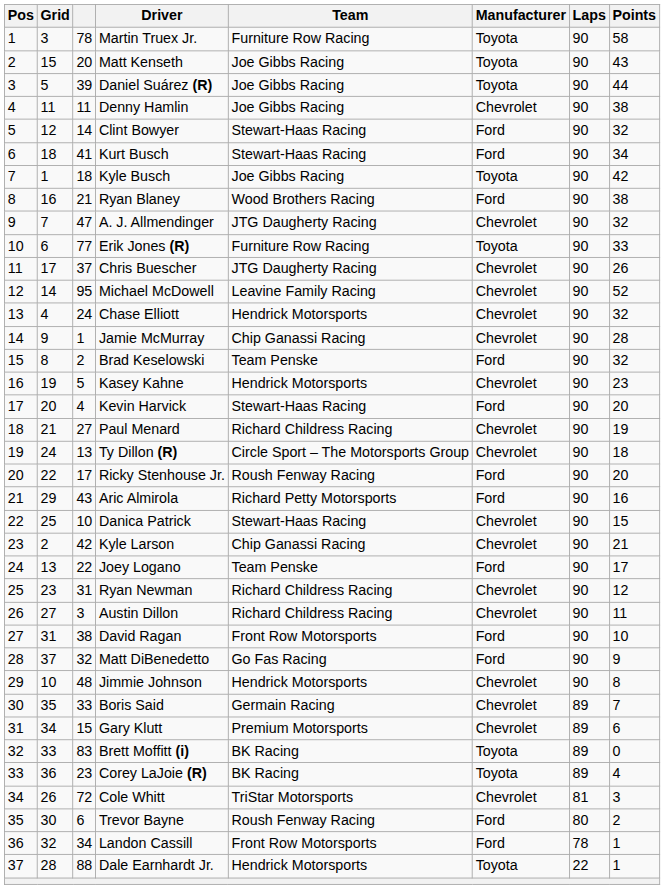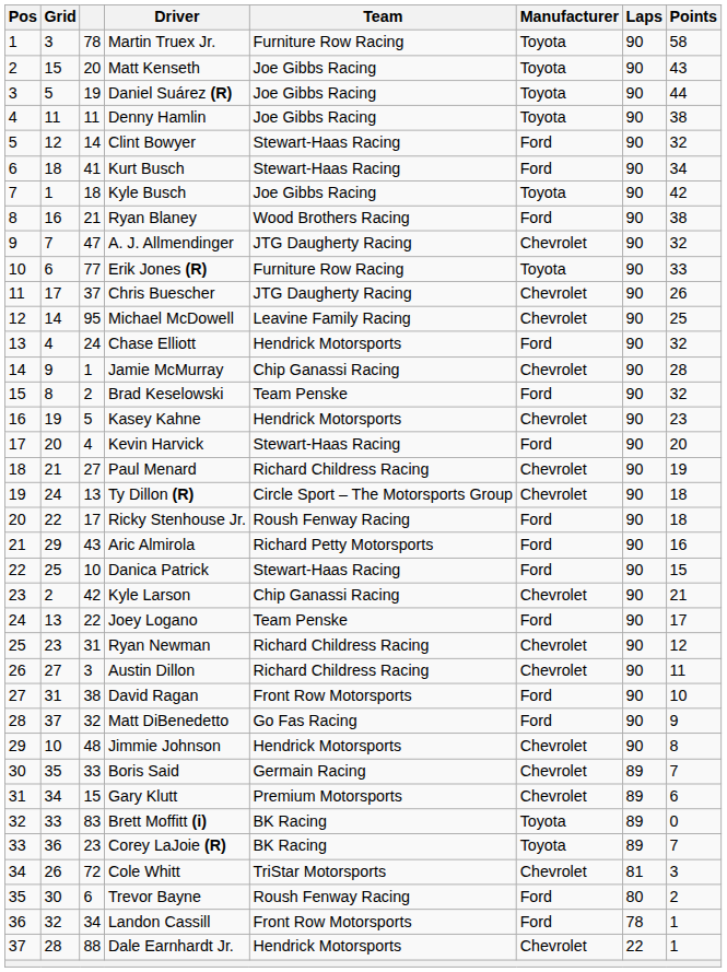 <table class="wikitable" style="font-size:98%">
 <tr>
 <th>Pos</th>
 <th>Grid</th>
 <th></th>
 <th>Driver</th>
 <th>Team</th>
 <th>Manufacturer</th>
 <th>Laps</th>
 <th>Points</th>
 </tr>
 <tr>
 <td>1</td>
 <td>3</td>
 <td>78</td>
 <td>Martin Truex Jr.</td>
 <td>Furniture Row Racing</td>
 <td>Toyota</td>
 <td>90</td>
 <td>58</td>
 </tr>
 <tr>
 <td>2</td>
 <td>15</td>
 <td>20</td>
 <td>Matt Kenseth</td>
 <td>Joe Gibbs Racing</td>
 <td>Toyota</td>
 <td>90</td>
 <td>43</td>
 </tr>
 <tr>
 <td>3</td>
 <td>5</td>
-<td>39</td>
+<td>19</td>
 <td>Daniel Suárez <strong>(R)</strong></td>
 <td>Joe Gibbs Racing</td>
 <td>Toyota</td>
 <td>90</td>
 <td>44</td>
 </tr>
 <tr>
 <td>4</td>
 <td>11</td>
 <td>11</td>
 <td>Denny Hamlin</td>
 <td>Joe Gibbs Racing</td>
-<td>Chevrolet</td>
+<td>Toyota</td>
 <td>90</td>
 <td>38</td>
 </tr>
 <tr>
 <td>5</td>
 <td>12</td>
 <td>14</td>
 <td>Clint Bowyer</td>
 <td>Stewart-Haas Racing</td>
 <td>Ford</td>
 <td>90</td>
 <td>32</td>
 </tr>
 <tr>
 <td>6</td>
 <td>18</td>
 <td>41</td>
 <td>Kurt Busch</td>
 <td>Stewart-Haas Racing</td>
 <td>Ford</td>
 <td>90</td>
 <td>34</td>
 </tr>
 <tr>
 <td>7</td>
 <td>1</td>
 <td>18</td>
 <td>Kyle Busch</td>
 <td>Joe Gibbs Racing</td>
 <td>Toyota</td>
 <td>90</td>
 <td>42</td>
 </tr>
 <tr>
 <td>8</td>
 <td>16</td>
 <td>21</td>
 <td>Ryan Blaney</td>
 <td>Wood Brothers Racing</td>
 <td>Ford</td>
 <td>90</td>
 <td>38</td>
 </tr>
 <tr>
 <td>9</td>
 <td>7</td>
 <td>47</td>
 <td>A. J. Allmendinger</td>
 <td>JTG Daugherty Racing</td>
 <td>Chevrolet</td>
 <td>90</td>
 <td>32</td>
 </tr>
 <tr>
 <td>10</td>
 <td>6</td>
 <td>77</td>
 <td>Erik Jones <strong>(R)</strong></td>
 <td>Furniture Row Racing</td>
 <td>Toyota</td>
 <td>90</td>
 <td>33</td>
 </tr>
 <tr>
 <td>11</td>
 <td>17</td>
 <td>37</td>
 <td>Chris Buescher</td>
 <td>JTG Daugherty Racing</td>
 <td>Chevrolet</td>
 <td>90</td>
 <td>26</td>
 </tr>
 <tr>
 <td>12</td>
 <td>14</td>
 <td>95</td>
 <td>Michael McDowell</td>
 <td>Leavine Family Racing</td>
 <td>Chevrolet</td>
 <td>90</td>
-<td>52</td>
+<td>25</td>
 </tr>
 <tr>
 <td>13</td>
 <td>4</td>
 <td>24</td>
 <td>Chase Elliott</td>
 <td>Hendrick Motorsports</td>
-<td>Chevrolet</td>
+<td>Ford</td>
 <td>90</td>
 <td>32</td>
 </tr>
 <tr>
 <td>14</td>
 <td>9</td>
 <td>1</td>
 <td>Jamie McMurray</td>
 <td>Chip Ganassi Racing</td>
 <td>Chevrolet</td>
 <td>90</td>
 <td>28</td>
 </tr>
 <tr>
 <td>15</td>
 <td>8</td>
 <td>2</td>
 <td>Brad Keselowski</td>
 <td>Team Penske</td>
 <td>Ford</td>
 <td>90</td>
 <td>32</td>
 </tr>
 <tr>
 <td>16</td>
 <td>19</td>
 <td>5</td>
 <td>Kasey Kahne</td>
 <td>Hendrick Motorsports</td>
 <td>Chevrolet</td>
 <td>90</td>
 <td>23</td>
 </tr>
 <tr>
 <td>17</td>
 <td>20</td>
 <td>4</td>
 <td>Kevin Harvick</td>
 <td>Stewart-Haas Racing</td>
 <td>Ford</td>
 <td>90</td>
 <td>20</td>
 </tr>
 <tr>
 <td>18</td>
 <td>21</td>
 <td>27</td>
 <td>Paul Menard</td>
 <td>Richard Childress Racing</td>
 <td>Chevrolet</td>
 <td>90</td>
 <td>19</td>
 </tr>
 <tr>
 <td>19</td>
 <td>24</td>
 <td>13</td>
 <td>Ty Dillon <strong>(R)</strong></td>
 <td>Circle Sport – The Motorsports Group</td>
 <td>Chevrolet</td>
 <td>90</td>
 <td>18</td>
 </tr>
 <tr>
 <td>20</td>
 <td>22</td>
 <td>17</td>
 <td>Ricky Stenhouse Jr.</td>
 <td>Roush Fenway Racing</td>
 <td>Ford</td>
 <td>90</td>
-<td>20</td>
+<td>18</td>
 </tr>
 <tr>
 <td>21</td>
 <td>29</td>
 <td>43</td>
 <td>Aric Almirola</td>
 <td>Richard Petty Motorsports</td>
 <td>Ford</td>
 <td>90</td>
 <td>16</td>
 </tr>
 <tr>
 <td>22</td>
 <td>25</td>
 <td>10</td>
 <td>Danica Patrick</td>
 <td>Stewart-Haas Racing</td>
-<td>Chevrolet</td>
+<td>Ford</td>
 <td>90</td>
 <td>15</td>
 </tr>
 <tr>
 <td>23</td>
 <td>2</td>
 <td>42</td>
 <td>Kyle Larson</td>
 <td>Chip Ganassi Racing</td>
 <td>Chevrolet</td>
 <td>90</td>
 <td>21</td>
 </tr>
 <tr>
 <td>24</td>
 <td>13</td>
 <td>22</td>
 <td>Joey Logano</td>
 <td>Team Penske</td>
 <td>Ford</td>
 <td>90</td>
 <td>17</td>
 </tr>
 <tr>
 <td>25</td>
 <td>23</td>
 <td>31</td>
 <td>Ryan Newman</td>
 <td>Richard Childress Racing</td>
 <td>Chevrolet</td>
 <td>90</td>
 <td>12</td>
 </tr>
 <tr>
 <td>26</td>
 <td>27</td>
 <td>3</td>
 <td>Austin Dillon</td>
 <td>Richard Childress Racing</td>
 <td>Chevrolet</td>
 <td>90</td>
 <td>11</td>
 </tr>
 <tr>
 <td>27</td>
 <td>31</td>
 <td>38</td>
 <td>David Ragan</td>
 <td>Front Row Motorsports</td>
 <td>Ford</td>
 <td>90</td>
 <td>10</td>
 </tr>
 <tr>
 <td>28</td>
 <td>37</td>
 <td>32</td>
 <td>Matt DiBenedetto</td>
 <td>Go Fas Racing</td>
 <td>Ford</td>
 <td>90</td>
 <td>9</td>
 </tr>
 <tr>
 <td>29</td>
 <td>10</td>
 <td>48</td>
 <td>Jimmie Johnson</td>
 <td>Hendrick Motorsports</td>
 <td>Chevrolet</td>
 <td>90</td>
 <td>8</td>
 </tr>
 <tr>
 <td>30</td>
 <td>35</td>
 <td>33</td>
 <td>Boris Said</td>
 <td>Germain Racing</td>
 <td>Chevrolet</td>
 <td>89</td>
 <td>7</td>
 </tr>
 <tr>
 <td>31</td>
 <td>34</td>
 <td>15</td>
 <td>Gary Klutt</td>
 <td>Premium Motorsports</td>
 <td>Chevrolet</td>
 <td>89</td>
 <td>6</td>
 </tr>
 <tr>
 <td>32</td>
 <td>33</td>
 <td>83</td>
 <td>Brett Moffitt <strong>(i)</strong></td>
 <td>BK Racing</td>
 <td>Toyota</td>
 <td>89</td>
 <td>0</td>
 </tr>
 <tr>
 <td>33</td>
 <td>36</td>
 <td>23</td>
 <td>Corey LaJoie <strong>(R)</strong></td>
 <td>BK Racing</td>
 <td>Toyota</td>
 <td>89</td>
-<td>4</td>
+<td>7</td>
 </tr>
 <tr>
 <td>34</td>
 <td>26</td>
 <td>72</td>
 <td>Cole Whitt</td>
 <td>TriStar Motorsports</td>
 <td>Chevrolet</td>
 <td>81</td>
 <td>3</td>
 </tr>
 <tr>
 <td>35</td>
 <td>30</td>
 <td>6</td>
 <td>Trevor Bayne</td>
 <td>Roush Fenway Racing</td>
 <td>Ford</td>
 <td>80</td>
 <td>2</td>
 </tr>
 <tr>
 <td>36</td>
 <td>32</td>
 <td>34</td>
 <td>Landon Cassill</td>
 <td>Front Row Motorsports</td>
 <td>Ford</td>
 <td>78</td>
 <td>1</td>
 </tr>
 <tr>
 <td>37</td>
 <td>28</td>
 <td>88</td>
 <td>Dale Earnhardt Jr.</td>
 <td>Hendrick Motorsports</td>
-<td>Toyota</td>
+<td>Chevrolet</td>
 <td>22</td>
 <td>1</td>
 </tr>
 <tr>
 <th colspan="8"></th>
 </tr>
 </table>
